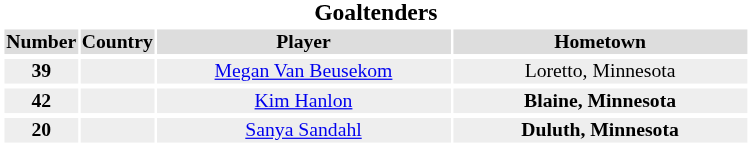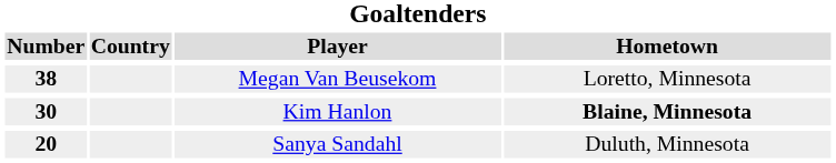 <table style="text-align:center">
 <tr>
 <th colspan=4><big>Goaltenders</big></th>
 </tr>
 <tr bgcolor="#dddddd">
 <th width=10%>Number</th>
 <th width=10%>Country</th>
 <th width=40%>Player</th>
 <th width=40%>Hometown</th>
 </tr>
 <tr>
 </tr>
 <tr bgcolor="#eeeeee">
-<td><strong>39</strong></td>
+<td><strong>38</strong></td>
 <td></td>
 <td><a href='#'>Megan Van Beusekom</a></td>
 <td>Loretto, Minnesota</td>
 </tr>
 <tr>
 </tr>
 <tr bgcolor="#eeeeee">
-<td><strong>42</strong></td>
+<td><strong>30</strong></td>
 <td></td>
 <td><a href='#'>Kim Hanlon</a></td>
 <td><strong>Blaine, Minnesota</strong></td>
 </tr>
 <tr>
 </tr>
 <tr bgcolor="#eeeeee">
 <td><strong>20</strong></td>
 <td></td>
 <td><a href='#'>Sanya Sandahl</a></td>
-<td><strong>Duluth, Minnesota</strong></td>
+<td>Duluth, Minnesota</td>
 </tr>
 <tr>
 </tr>
 </table>
